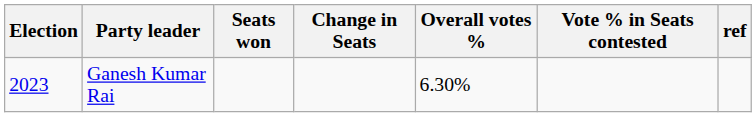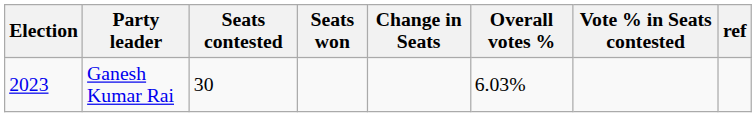 <table class="wikitable">
 <tr>
 <th>Election</th>
 <th>Party leader</th>
+<th>Seats contested</th>
 <th>Seats won</th>
 <th>Change in Seats</th>
 <th>Overall votes %</th>
 <th>Vote % in Seats contested</th>
 <th>ref</th>
 </tr>
 <tr>
 <td><a href='#'>2023</a></td>
 <td><a href='#'>Ganesh Kumar Rai</a></td>
+<td>30</td>
 <td></td>
 <td></td>
-<td>6.30%</td>
+<td>6.03%</td>
 <td></td>
 <td></td>
 </tr>
 </table>
